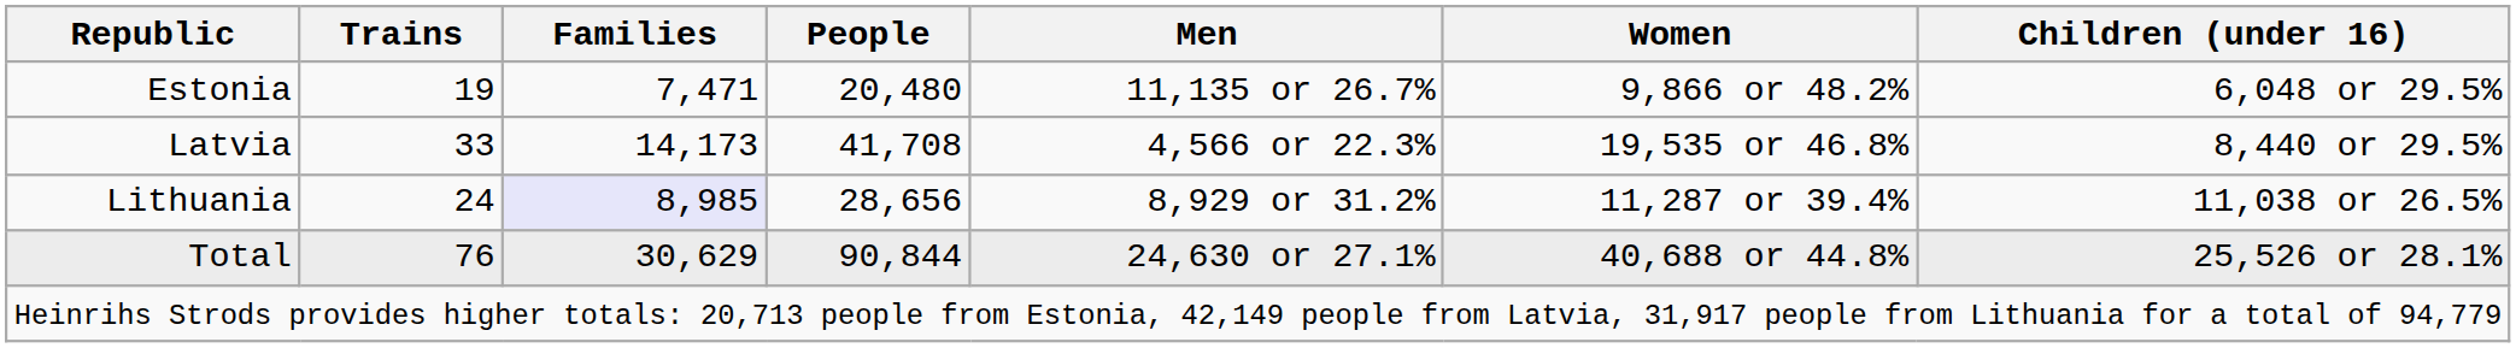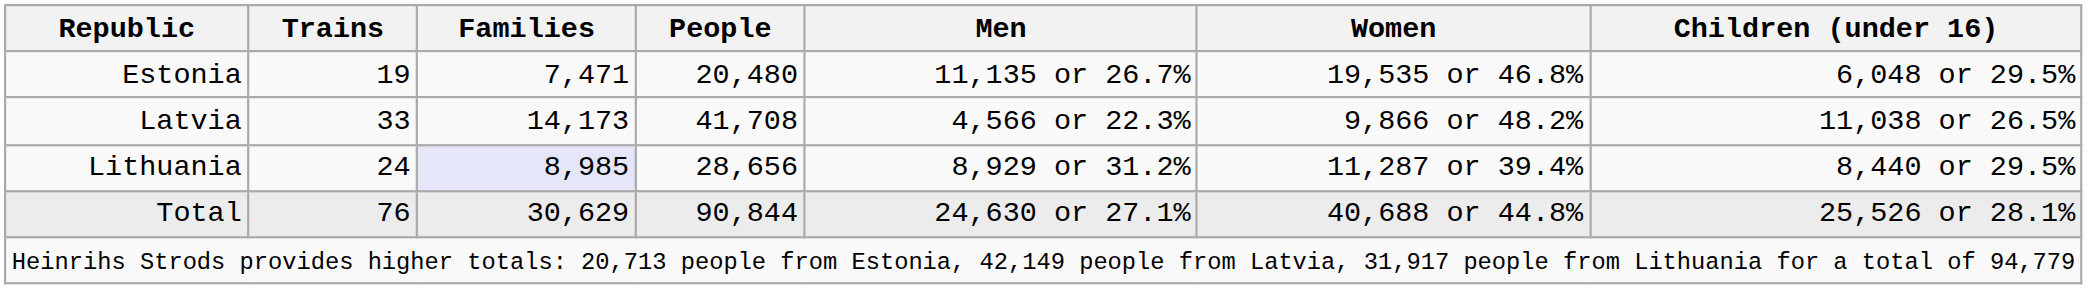 <table class=wikitable>
 <tr>
 <th>Republic</th>
 <th>Trains</th>
 <th>Families</th>
 <th>People</th>
 <th>Men</th>
 <th>Women</th>
 <th>Children (under 16)</th>
 </tr>
 <tr align="right">
 <td>Estonia</td>
 <td>19</td>
 <td>7,471</td>
 <td>20,480</td>
 <td>11,135 or 26.7%</td>
-<td>9,866 or 48.2%</td>
+<td>19,535 or 46.8%</td>
 <td>6,048 or 29.5%</td>
 </tr>
 <tr align="right">
 <td>Latvia</td>
 <td>33</td>
 <td>14,173</td>
 <td>41,708</td>
 <td>4,566 or 22.3%</td>
-<td>19,535 or 46.8%</td>
-<td>8,440 or 29.5%</td>
+<td>9,866 or 48.2%</td>
+<td>11,038 or 26.5%</td>
 </tr>
 <tr align="right">
 <td>Lithuania</td>
 <td>24</td>
 <td style="background: lavender;">8,985</td>
 <td>28,656</td>
 <td>8,929 or 31.2%</td>
 <td>11,287 or 39.4%</td>
-<td>11,038 or 26.5%</td>
+<td>8,440 or 29.5%</td>
 </tr>
 <tr align="right" bgcolor="#ECECEC">
 <td>Total</td>
 <td>76</td>
 <td>30,629</td>
 <td>90,844</td>
 <td>24,630 or 27.1%</td>
 <td>40,688 or 44.8%</td>
 <td>25,526 or 28.1%</td>
 </tr>
 <tr>
 <td colspan=7><small>Heinrihs Strods provides higher totals: 20,713 people from Estonia, 42,149 people from Latvia, 31,917 people from Lithuania for a total of 94,779</small></td>
 </tr>
 </table>
